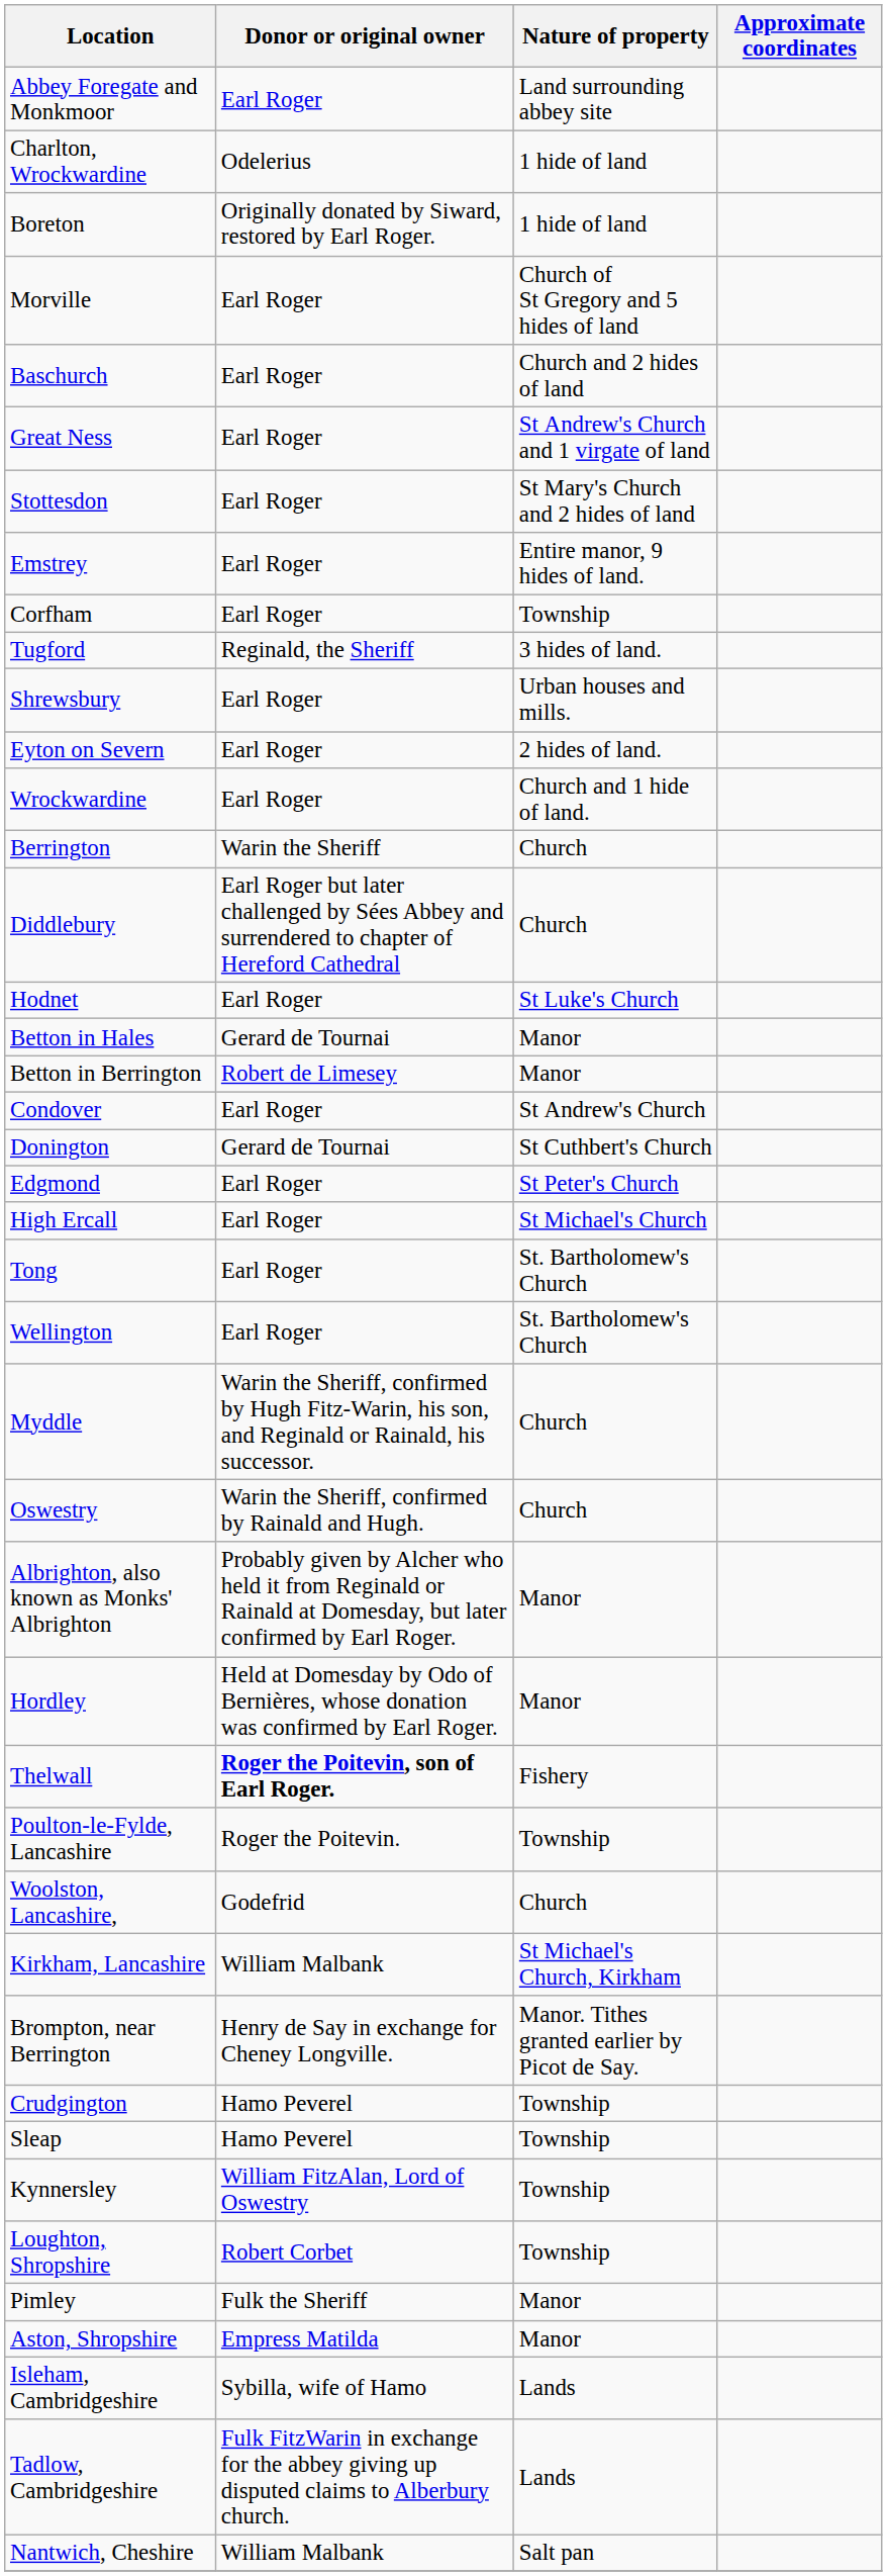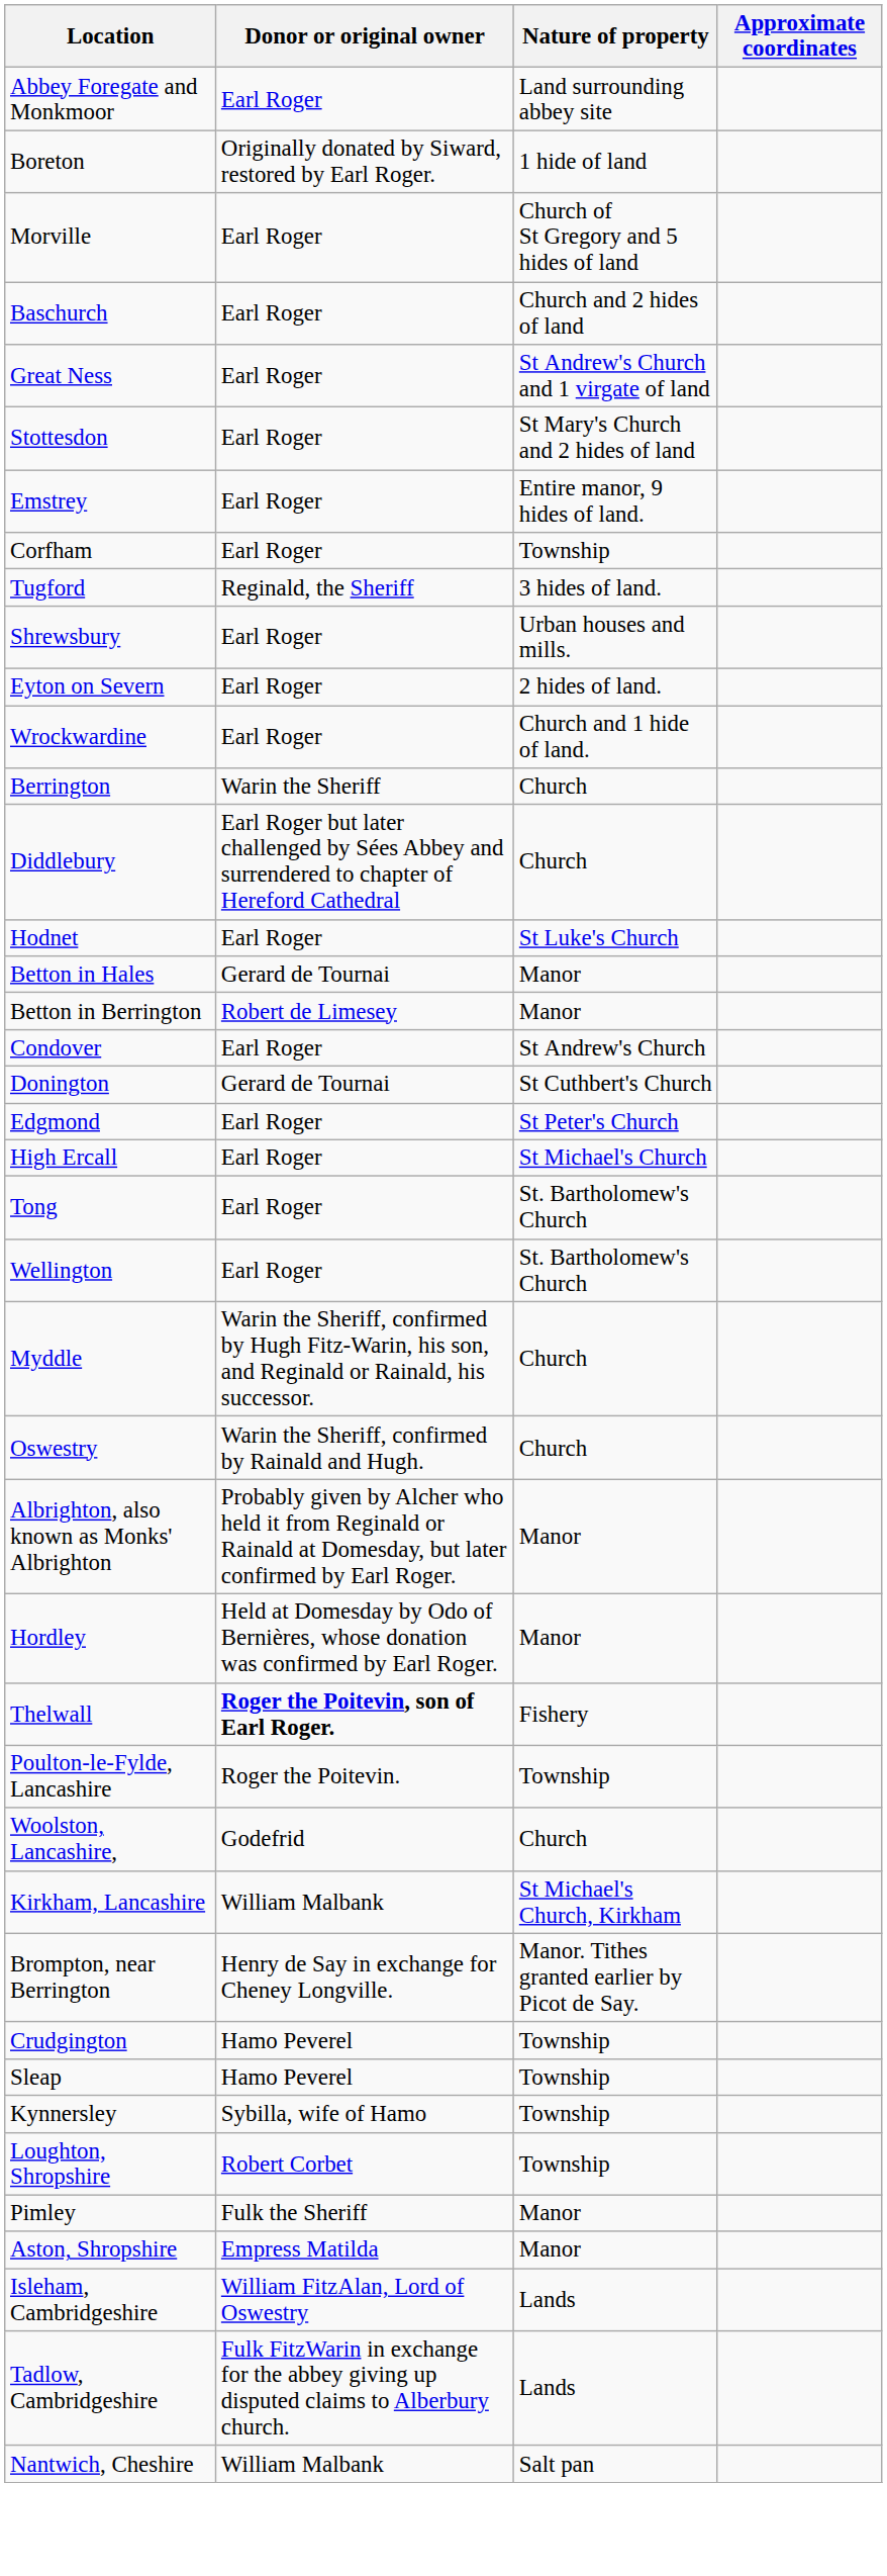 <table class="wikitable">
 <tr>
 <th>Location</th>
 <th>Donor or original owner</th>
 <th>Nature of property</th>
 <th><a href='#'>Approximate coordinates</a></th>
 </tr>
 <tr>
 <td><a href='#'>Abbey Foregate</a> and Monkmoor</td>
 <td><a href='#'>Earl Roger</a></td>
 <td>Land surrounding abbey site</td>
-<td></td>
-</tr>
-<tr>
-<td>Charlton, <a href='#'>Wrockwardine</a></td>
-<td>Odelerius</td>
-<td>1 hide of land</td>
 <td></td>
 </tr>
 <tr>
 <td>Boreton</td>
 <td>Originally donated by Siward, restored by Earl Roger.</td>
 <td>1 hide of land</td>
 <td></td>
 </tr>
 <tr>
 <td>Morville</td>
 <td>Earl Roger</td>
 <td>Church of St Gregory and 5 hides of land</td>
 <td></td>
 </tr>
 <tr>
 <td><a href='#'>Baschurch</a></td>
 <td>Earl Roger</td>
 <td>Church and 2 hides of land</td>
 <td></td>
 </tr>
 <tr>
 <td><a href='#'>Great Ness</a></td>
 <td>Earl Roger</td>
 <td><a href='#'>St Andrew's Church</a> and 1 <a href='#'>virgate</a> of land</td>
 <td></td>
 </tr>
 <tr>
 <td><a href='#'>Stottesdon</a></td>
 <td>Earl Roger</td>
 <td>St Mary's Church and 2 hides of land</td>
 <td></td>
 </tr>
 <tr>
 <td><a href='#'>Emstrey</a></td>
 <td>Earl Roger</td>
 <td>Entire manor, 9 hides of land.</td>
 <td></td>
 </tr>
 <tr>
 <td>Corfham</td>
 <td>Earl Roger</td>
 <td>Township</td>
 <td></td>
 </tr>
 <tr>
 <td><a href='#'>Tugford</a></td>
 <td>Reginald, the <a href='#'>Sheriff</a></td>
 <td>3 hides of land.</td>
 <td></td>
 </tr>
 <tr>
 <td><a href='#'>Shrewsbury</a></td>
 <td>Earl Roger</td>
 <td>Urban houses and mills.</td>
 <td></td>
 </tr>
 <tr>
 <td><a href='#'>Eyton on Severn</a></td>
 <td>Earl Roger</td>
 <td>2 hides of land.</td>
 <td></td>
 </tr>
 <tr>
 <td><a href='#'>Wrockwardine</a></td>
 <td>Earl Roger</td>
 <td>Church and 1 hide of land.</td>
 <td></td>
 </tr>
 <tr>
 <td><a href='#'>Berrington</a></td>
 <td>Warin the Sheriff</td>
 <td>Church</td>
 <td></td>
 </tr>
 <tr>
 <td><a href='#'>Diddlebury</a></td>
 <td>Earl Roger but later challenged by Sées Abbey and surrendered to chapter of <a href='#'>Hereford Cathedral</a></td>
 <td>Church</td>
 <td></td>
 </tr>
 <tr>
 <td><a href='#'>Hodnet</a></td>
 <td>Earl Roger</td>
 <td><a href='#'>St Luke's Church</a></td>
 <td></td>
 </tr>
 <tr>
 <td><a href='#'>Betton in Hales</a></td>
 <td>Gerard de Tournai</td>
 <td>Manor</td>
 <td></td>
 </tr>
 <tr>
 <td>Betton in Berrington</td>
 <td><a href='#'>Robert de Limesey</a></td>
 <td>Manor</td>
 <td></td>
 </tr>
 <tr>
 <td><a href='#'>Condover</a></td>
 <td>Earl Roger</td>
 <td>St Andrew's Church</td>
 <td></td>
 </tr>
 <tr>
 <td><a href='#'>Donington</a></td>
 <td>Gerard de Tournai</td>
 <td>St Cuthbert's Church</td>
 <td></td>
 </tr>
 <tr>
 <td><a href='#'>Edgmond</a></td>
 <td>Earl Roger</td>
 <td><a href='#'>St Peter's Church</a></td>
 <td></td>
 </tr>
 <tr>
 <td><a href='#'>High Ercall</a></td>
 <td>Earl Roger</td>
 <td><a href='#'>St Michael's Church</a></td>
 <td></td>
 </tr>
 <tr>
 <td><a href='#'>Tong</a></td>
 <td>Earl Roger</td>
 <td>St. Bartholomew's Church</td>
 <td></td>
 </tr>
 <tr>
 <td><a href='#'>Wellington</a></td>
 <td>Earl Roger</td>
 <td>St. Bartholomew's Church</td>
 <td></td>
 </tr>
 <tr>
 <td><a href='#'>Myddle</a></td>
 <td>Warin the Sheriff, confirmed by Hugh Fitz-Warin, his son, and Reginald or Rainald, his successor.</td>
 <td>Church</td>
 <td></td>
 </tr>
 <tr>
 <td><a href='#'>Oswestry</a></td>
 <td>Warin the Sheriff, confirmed by Rainald and Hugh.</td>
 <td>Church</td>
 <td></td>
 </tr>
 <tr>
 <td><a href='#'>Albrighton</a>, also known as Monks' Albrighton</td>
 <td>Probably given by Alcher who held it from Reginald or Rainald at Domesday, but later confirmed by Earl Roger.</td>
 <td>Manor</td>
 <td></td>
 </tr>
 <tr>
 <td><a href='#'>Hordley</a></td>
 <td>Held at Domesday by Odo of Bernières, whose donation was confirmed by Earl Roger.</td>
 <td>Manor</td>
 <td></td>
 </tr>
 <tr>
 <td><a href='#'>Thelwall</a></td>
 <td><strong><a href='#'>Roger the Poitevin</a>, son of Earl Roger.</strong></td>
 <td>Fishery</td>
 <td></td>
 </tr>
 <tr>
 <td><a href='#'>Poulton-le-Fylde</a>, Lancashire</td>
 <td>Roger the Poitevin.</td>
 <td>Township</td>
 <td></td>
 </tr>
 <tr>
 <td><a href='#'>Woolston, Lancashire</a>,</td>
 <td>Godefrid</td>
 <td>Church</td>
 <td></td>
 </tr>
 <tr>
 <td><a href='#'>Kirkham, Lancashire</a></td>
 <td>William Malbank</td>
 <td><a href='#'>St&nbsp;Michael's Church, Kirkham</a></td>
 <td></td>
 </tr>
 <tr>
 <td>Brompton, near Berrington</td>
 <td>Henry de Say in exchange for Cheney Longville.</td>
 <td>Manor. Tithes granted earlier by Picot de Say.</td>
 <td></td>
 </tr>
 <tr>
 <td><a href='#'>Crudgington</a></td>
 <td>Hamo Peverel</td>
 <td>Township</td>
 <td></td>
 </tr>
 <tr>
 <td>Sleap</td>
 <td>Hamo Peverel</td>
 <td>Township</td>
 <td></td>
 </tr>
 <tr>
 <td>Kynnersley</td>
-<td><a href='#'>William FitzAlan, Lord of Oswestry</a></td>
+<td>Sybilla, wife of Hamo</td>
 <td>Township</td>
 <td></td>
 </tr>
 <tr>
 <td><a href='#'>Loughton, Shropshire</a></td>
 <td><a href='#'>Robert Corbet</a></td>
 <td>Township</td>
 <td></td>
 </tr>
 <tr>
 <td>Pimley</td>
 <td>Fulk the Sheriff</td>
 <td>Manor</td>
 <td></td>
 </tr>
 <tr>
 <td><a href='#'>Aston, Shropshire</a></td>
 <td><a href='#'>Empress Matilda</a></td>
 <td>Manor</td>
 <td></td>
 </tr>
 <tr>
 <td><a href='#'>Isleham</a>, Cambridgeshire</td>
-<td>Sybilla, wife of Hamo</td>
+<td><a href='#'>William FitzAlan, Lord of Oswestry</a></td>
 <td>Lands</td>
 <td></td>
 </tr>
 <tr>
 <td><a href='#'>Tadlow</a>, Cambridgeshire</td>
 <td><a href='#'>Fulk FitzWarin</a> in exchange for the abbey giving up disputed claims to <a href='#'>Alberbury</a> church.</td>
 <td>Lands</td>
 <td></td>
 </tr>
 <tr>
 <td><a href='#'>Nantwich</a>, Cheshire</td>
 <td>William Malbank</td>
 <td>Salt pan</td>
 <td></td>
 </tr>
 <tr>
 </tr>
 </table>
